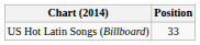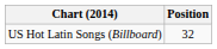 <table class="wikitable">
 <tr>
 <th>Chart (2014)</th>
 <th>Position</th>
 </tr>
 <tr>
 <td>US Hot Latin Songs (<em>Billboard</em>)</td>
-<td align="center">33</td>
+<td align="center">32</td>
 </tr>
 </table>
